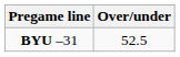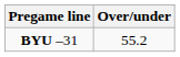 <table class="wikitable">
 <tr align="center">
 <th style=>Pregame line</th>
 <th style=>Over/under</th>
 </tr>
 <tr align="center">
 <td><strong>BYU</strong> –31</td>
-<td>52.5</td>
+<td>55.2</td>
 </tr>
 </table>
